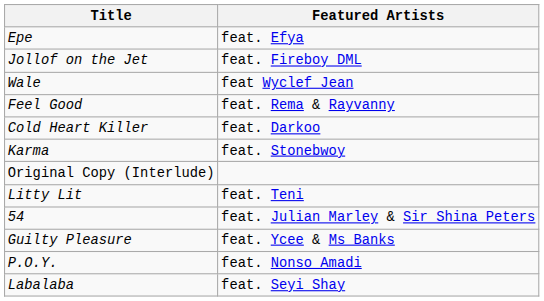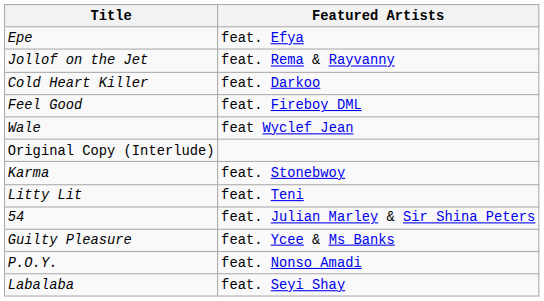 <table class="wikitable">
 <tr>
 <th>Title</th>
 <th>Featured Artists</th>
 </tr>
 <tr>
 <td><em>Epe</em></td>
 <td>feat. <a href='#'>Efya</a></td>
 </tr>
 <tr>
 <td><em>Jollof on the Jet</em></td>
+<td>feat. <a href='#'>Rema</a> & <a href='#'>Rayvanny</a></td>
+</tr>
+<tr>
+<td><em>Cold Heart Killer</em></td>
+<td>feat. <a href='#'>Darkoo</a></td>
+</tr>
+<tr>
+<td><em>Feel Good</em></td>
 <td>feat. <a href='#'>Fireboy DML</a></td>
 </tr>
 <tr>
 <td><em>Wale</em></td>
 <td>feat <a href='#'>Wyclef Jean</a></td>
 </tr>
 <tr>
-<td><em>Feel Good</em></td>
-<td>feat. <a href='#'>Rema</a> & <a href='#'>Rayvanny</a></td>
-</tr>
-<tr>
-<td><em>Cold Heart Killer</em></td>
-<td>feat. <a href='#'>Darkoo</a></td>
+<td>Original Copy (Interlude)</td>
+<td></td>
 </tr>
 <tr>
 <td><em>Karma</em></td>
 <td>feat. <a href='#'>Stonebwoy</a></td>
-</tr>
-<tr>
-<td>Original Copy (Interlude)</td>
-<td></td>
 </tr>
 <tr>
 <td><em>Litty Lit</em></td>
 <td>feat. <a href='#'>Teni</a></td>
 </tr>
 <tr>
 <td><em>54</em></td>
 <td>feat. <a href='#'>Julian Marley</a> & <a href='#'>Sir Shina Peters</a></td>
 </tr>
 <tr>
 <td><em>Guilty Pleasure</em></td>
 <td>feat. <a href='#'>Ycee</a> & <a href='#'>Ms Banks</a></td>
 </tr>
 <tr>
 <td><em>P.O.Y.</em></td>
 <td>feat. <a href='#'>Nonso Amadi</a></td>
 </tr>
 <tr>
 <td><em>Labalaba</em></td>
 <td>feat. <a href='#'>Seyi Shay</a></td>
 </tr>
 </table>
